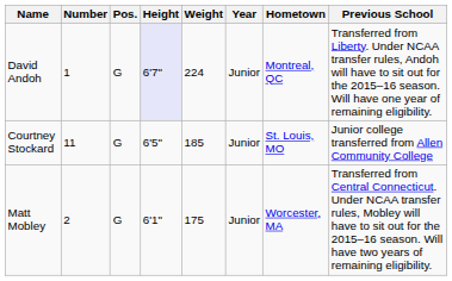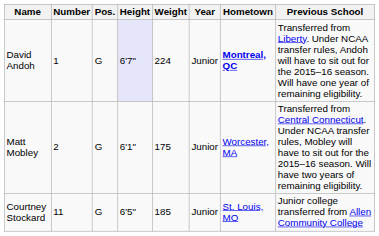 <table class="wikitable sortable" border="1">
 <tr>
 <th>Name</th>
 <th>Number</th>
 <th>Pos.</th>
 <th>Height</th>
 <th>Weight</th>
 <th>Year</th>
 <th>Hometown</th>
 <th class="unsortable">Previous School</th>
 </tr>
 <tr>
 <td>David Andoh</td>
 <td>1</td>
 <td>G</td>
 <td style="background: lavender;">6'7"</td>
 <td>224</td>
 <td>Junior</td>
-<td><a href='#'>Montreal, QC</a></td>
+<td><strong><a href='#'>Montreal, QC</a></strong></td>
 <td>Transferred from <a href='#'>Liberty</a>. Under NCAA transfer rules, Andoh will have to sit out for the 2015–16 season. Will have one year of remaining eligibility.</td>
+</tr>
+<tr>
+<td>Matt Mobley</td>
+<td>2</td>
+<td>G</td>
+<td>6'1"</td>
+<td>175</td>
+<td>Junior</td>
+<td><a href='#'>Worcester, MA</a></td>
+<td>Transferred from <a href='#'>Central Connecticut</a>. Under NCAA transfer rules, Mobley will have to sit out for the 2015–16 season. Will have two years of remaining eligibility.</td>
 </tr>
 <tr>
 <td>Courtney Stockard</td>
 <td>11</td>
 <td>G</td>
 <td>6'5"</td>
 <td>185</td>
 <td>Junior</td>
 <td><a href='#'>St. Louis, MO</a></td>
 <td>Junior college transferred from <a href='#'>Allen Community College</a></td>
 </tr>
-<tr>
-<td>Matt Mobley</td>
-<td>2</td>
-<td>G</td>
-<td>6'1"</td>
-<td>175</td>
-<td>Junior</td>
-<td><a href='#'>Worcester, MA</a></td>
-<td>Transferred from <a href='#'>Central Connecticut</a>. Under NCAA transfer rules, Mobley will have to sit out for the 2015–16 season. Will have two years of remaining eligibility.</td>
-</tr>
 </table>
